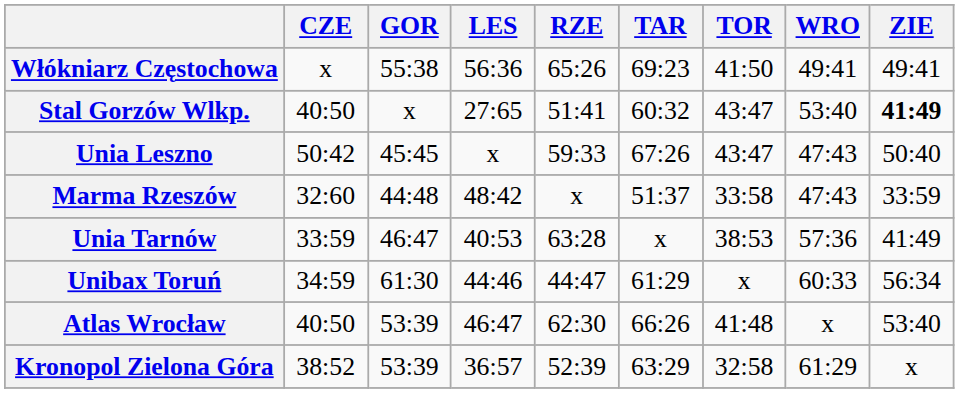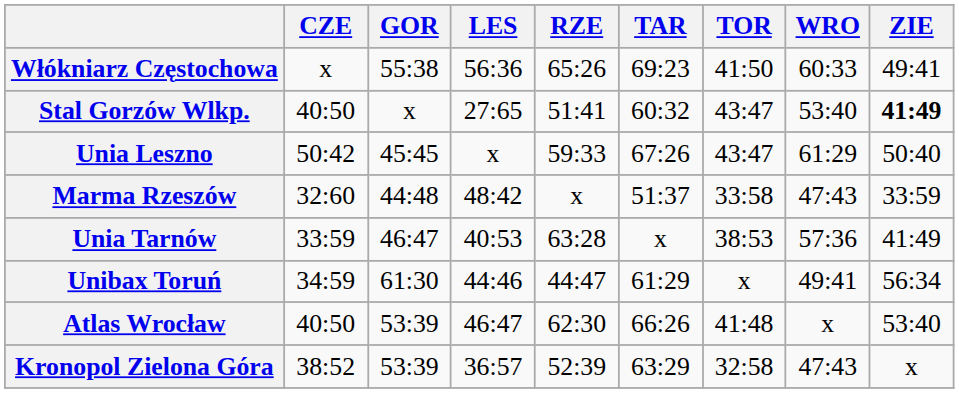 <table align="center" cellspacing="0" cellpadding="3" style="background-color: #f9f9f9; font-size: 90%; text-align: center" class="wikitable">
 <tr style="background:#F0F0F0;">
 <th align="left"> </th>
 <th width=40px><a href='#'>CZE</a></th>
 <th width=40px><a href='#'>GOR</a></th>
 <th width=40px><a href='#'>LES</a></th>
 <th width=40px><a href='#'>RZE</a></th>
 <th width=40px><a href='#'>TAR</a></th>
 <th width=40px><a href='#'>TOR</a></th>
 <th width=40px><a href='#'>WRO</a></th>
 <th width=40px><a href='#'>ZIE</a></th>
 </tr>
 <tr>
 <th><a href='#'>Włókniarz Częstochowa</a></th>
 <td>x</td>
 <td>55:38</td>
 <td>56:36</td>
 <td>65:26</td>
 <td>69:23</td>
 <td>41:50</td>
-<td>49:41</td>
+<td>60:33</td>
 <td>49:41</td>
 </tr>
 <tr>
 <th><a href='#'>Stal Gorzów Wlkp.</a></th>
 <td>40:50</td>
 <td>x</td>
 <td>27:65</td>
 <td>51:41</td>
 <td>60:32</td>
 <td>43:47</td>
 <td>53:40</td>
 <td><strong>41:49</strong></td>
 </tr>
 <tr>
 <th><a href='#'>Unia Leszno</a></th>
 <td>50:42</td>
 <td>45:45</td>
 <td>x</td>
 <td>59:33</td>
 <td>67:26</td>
 <td>43:47</td>
-<td>47:43</td>
+<td>61:29</td>
 <td>50:40</td>
 </tr>
 <tr>
 <th><a href='#'>Marma Rzeszów</a></th>
 <td>32:60</td>
 <td>44:48</td>
 <td>48:42</td>
 <td>x</td>
 <td>51:37</td>
 <td>33:58</td>
 <td>47:43</td>
 <td>33:59</td>
 </tr>
 <tr>
 <th><a href='#'>Unia Tarnów</a></th>
 <td>33:59</td>
 <td>46:47</td>
 <td>40:53</td>
 <td>63:28</td>
 <td>x</td>
 <td>38:53</td>
 <td>57:36</td>
 <td>41:49</td>
 </tr>
 <tr>
 <th><a href='#'>Unibax Toruń</a></th>
 <td>34:59</td>
 <td>61:30</td>
 <td>44:46</td>
 <td>44:47</td>
 <td>61:29</td>
 <td>x</td>
-<td>60:33</td>
+<td>49:41</td>
 <td>56:34</td>
 </tr>
 <tr>
 <th><a href='#'>Atlas Wrocław</a></th>
 <td>40:50</td>
 <td>53:39</td>
 <td>46:47</td>
 <td>62:30</td>
 <td>66:26</td>
 <td>41:48</td>
 <td>x</td>
 <td>53:40</td>
 </tr>
 <tr>
 <th><a href='#'>Kronopol Zielona Góra</a></th>
 <td>38:52</td>
 <td>53:39</td>
 <td>36:57</td>
 <td>52:39</td>
 <td>63:29</td>
 <td>32:58</td>
-<td>61:29</td>
+<td>47:43</td>
 <td>x</td>
 </tr>
 </table>
